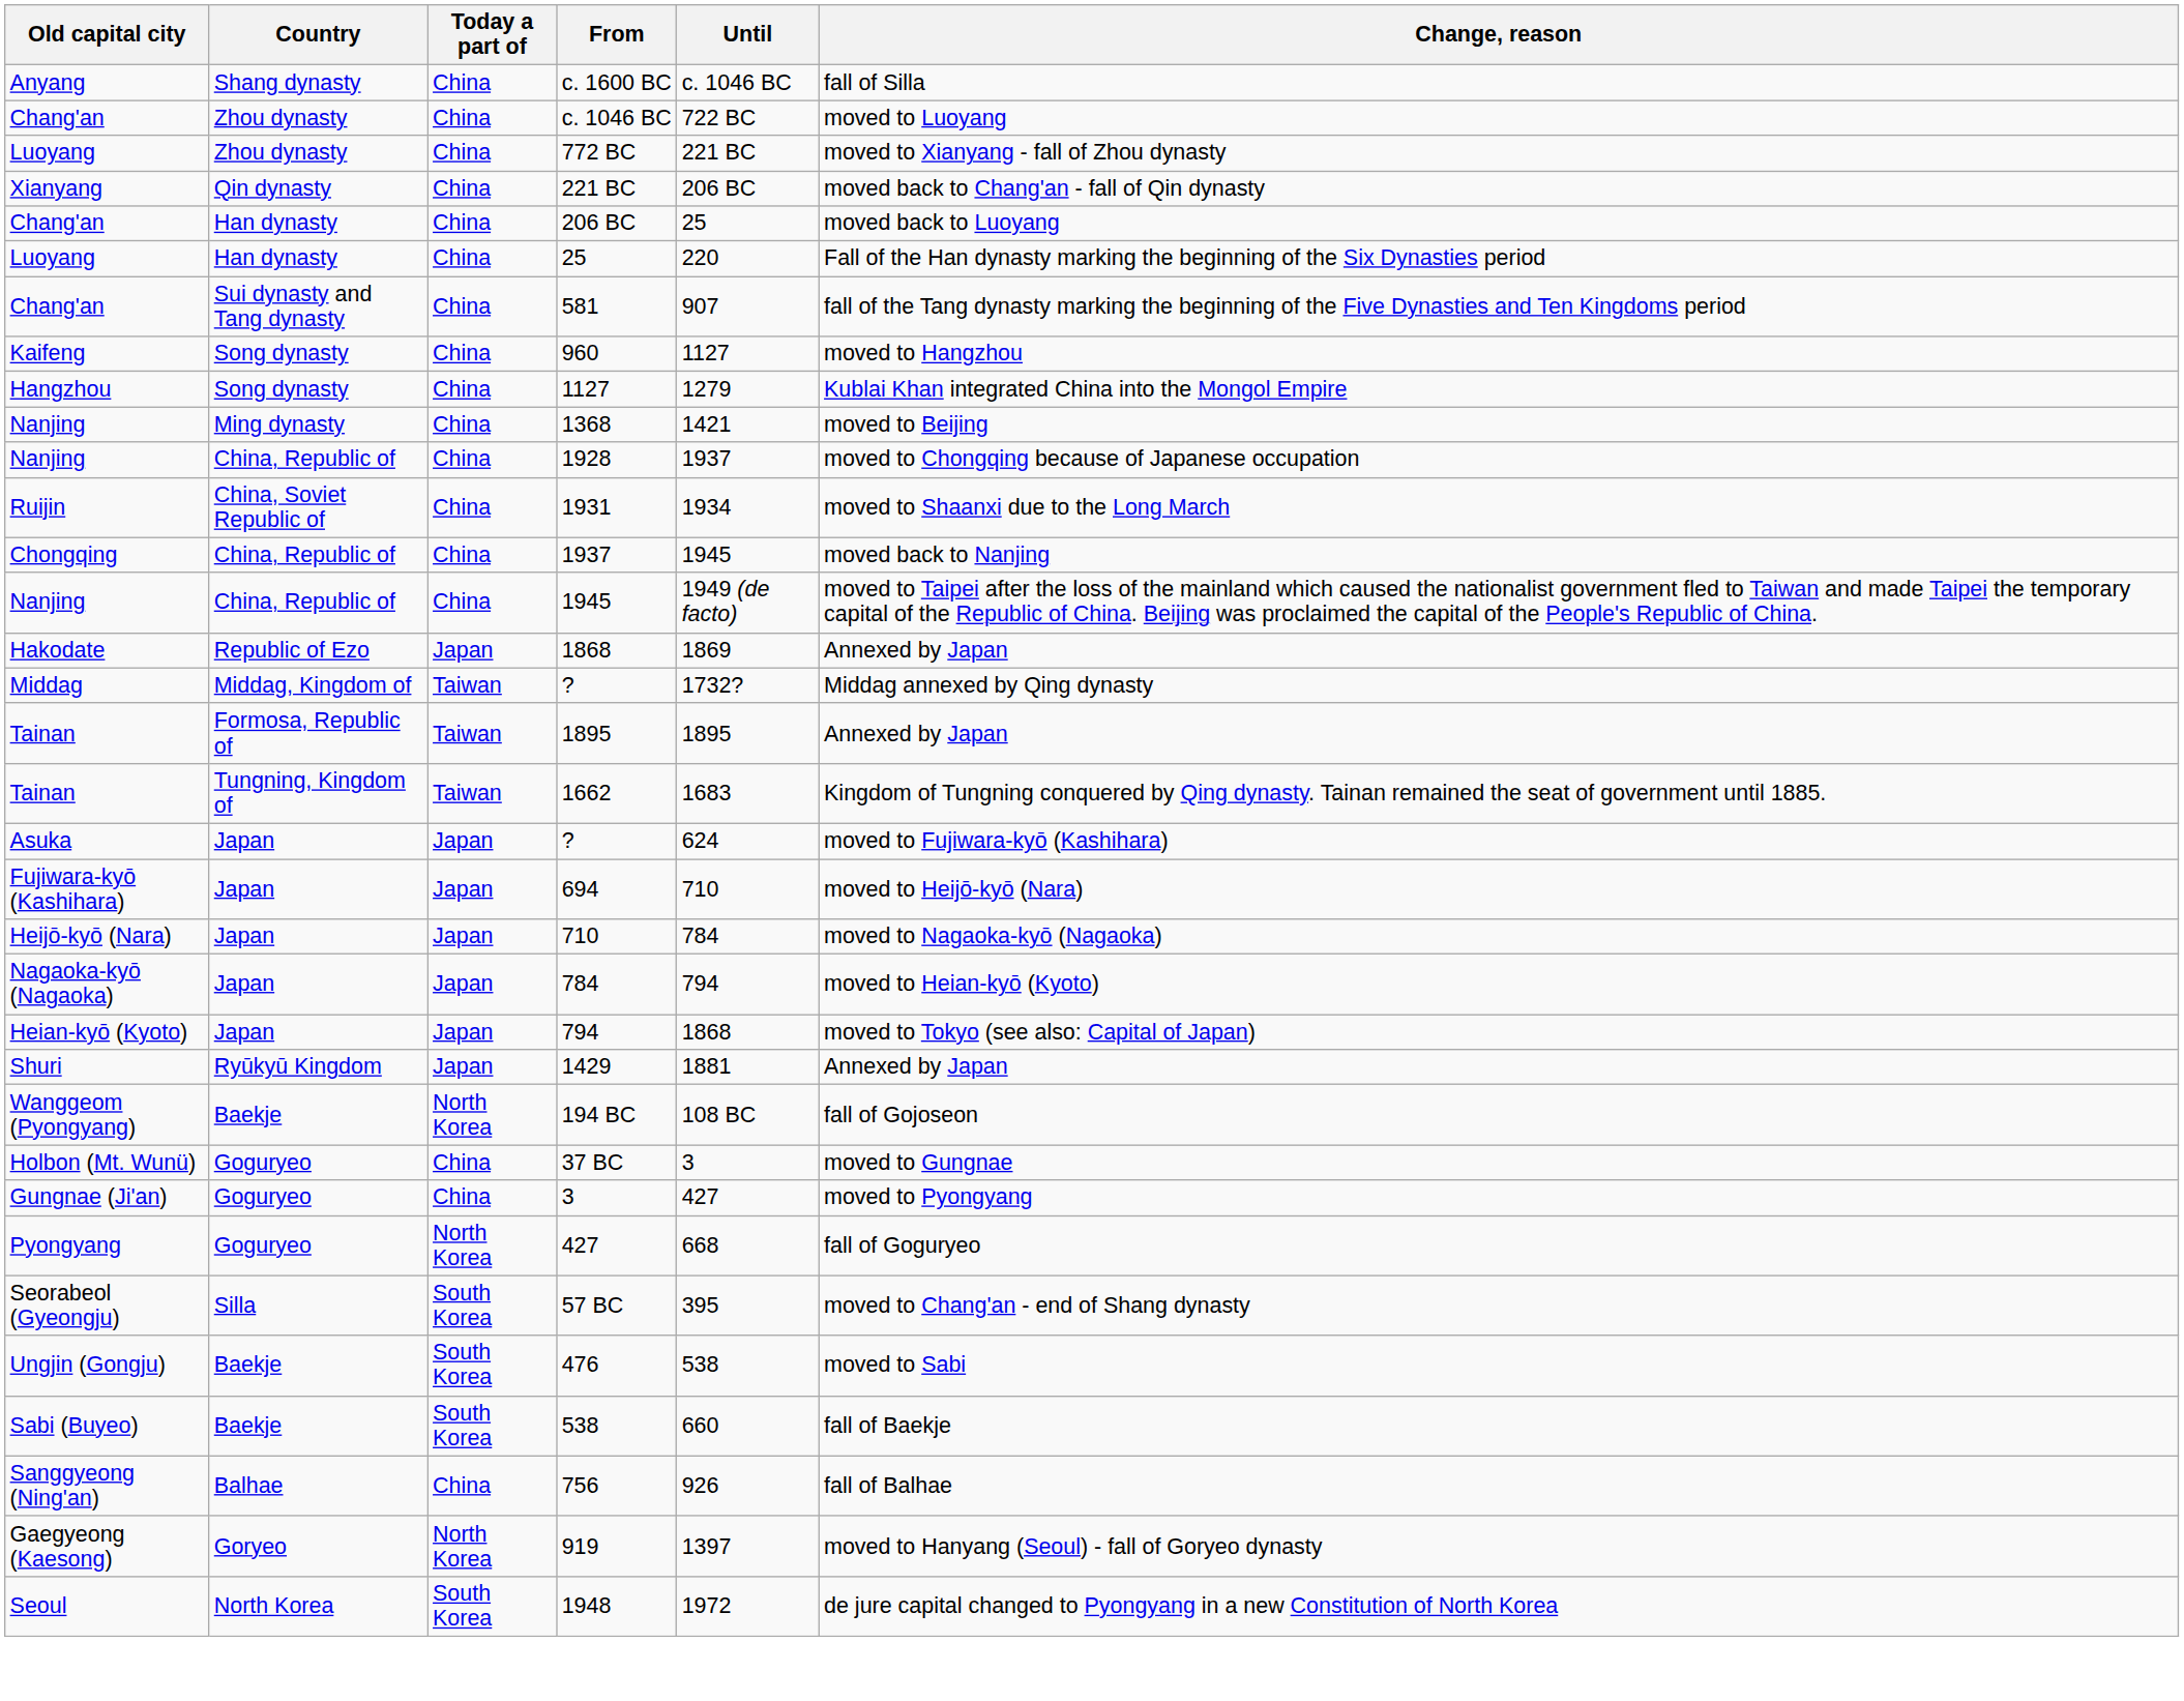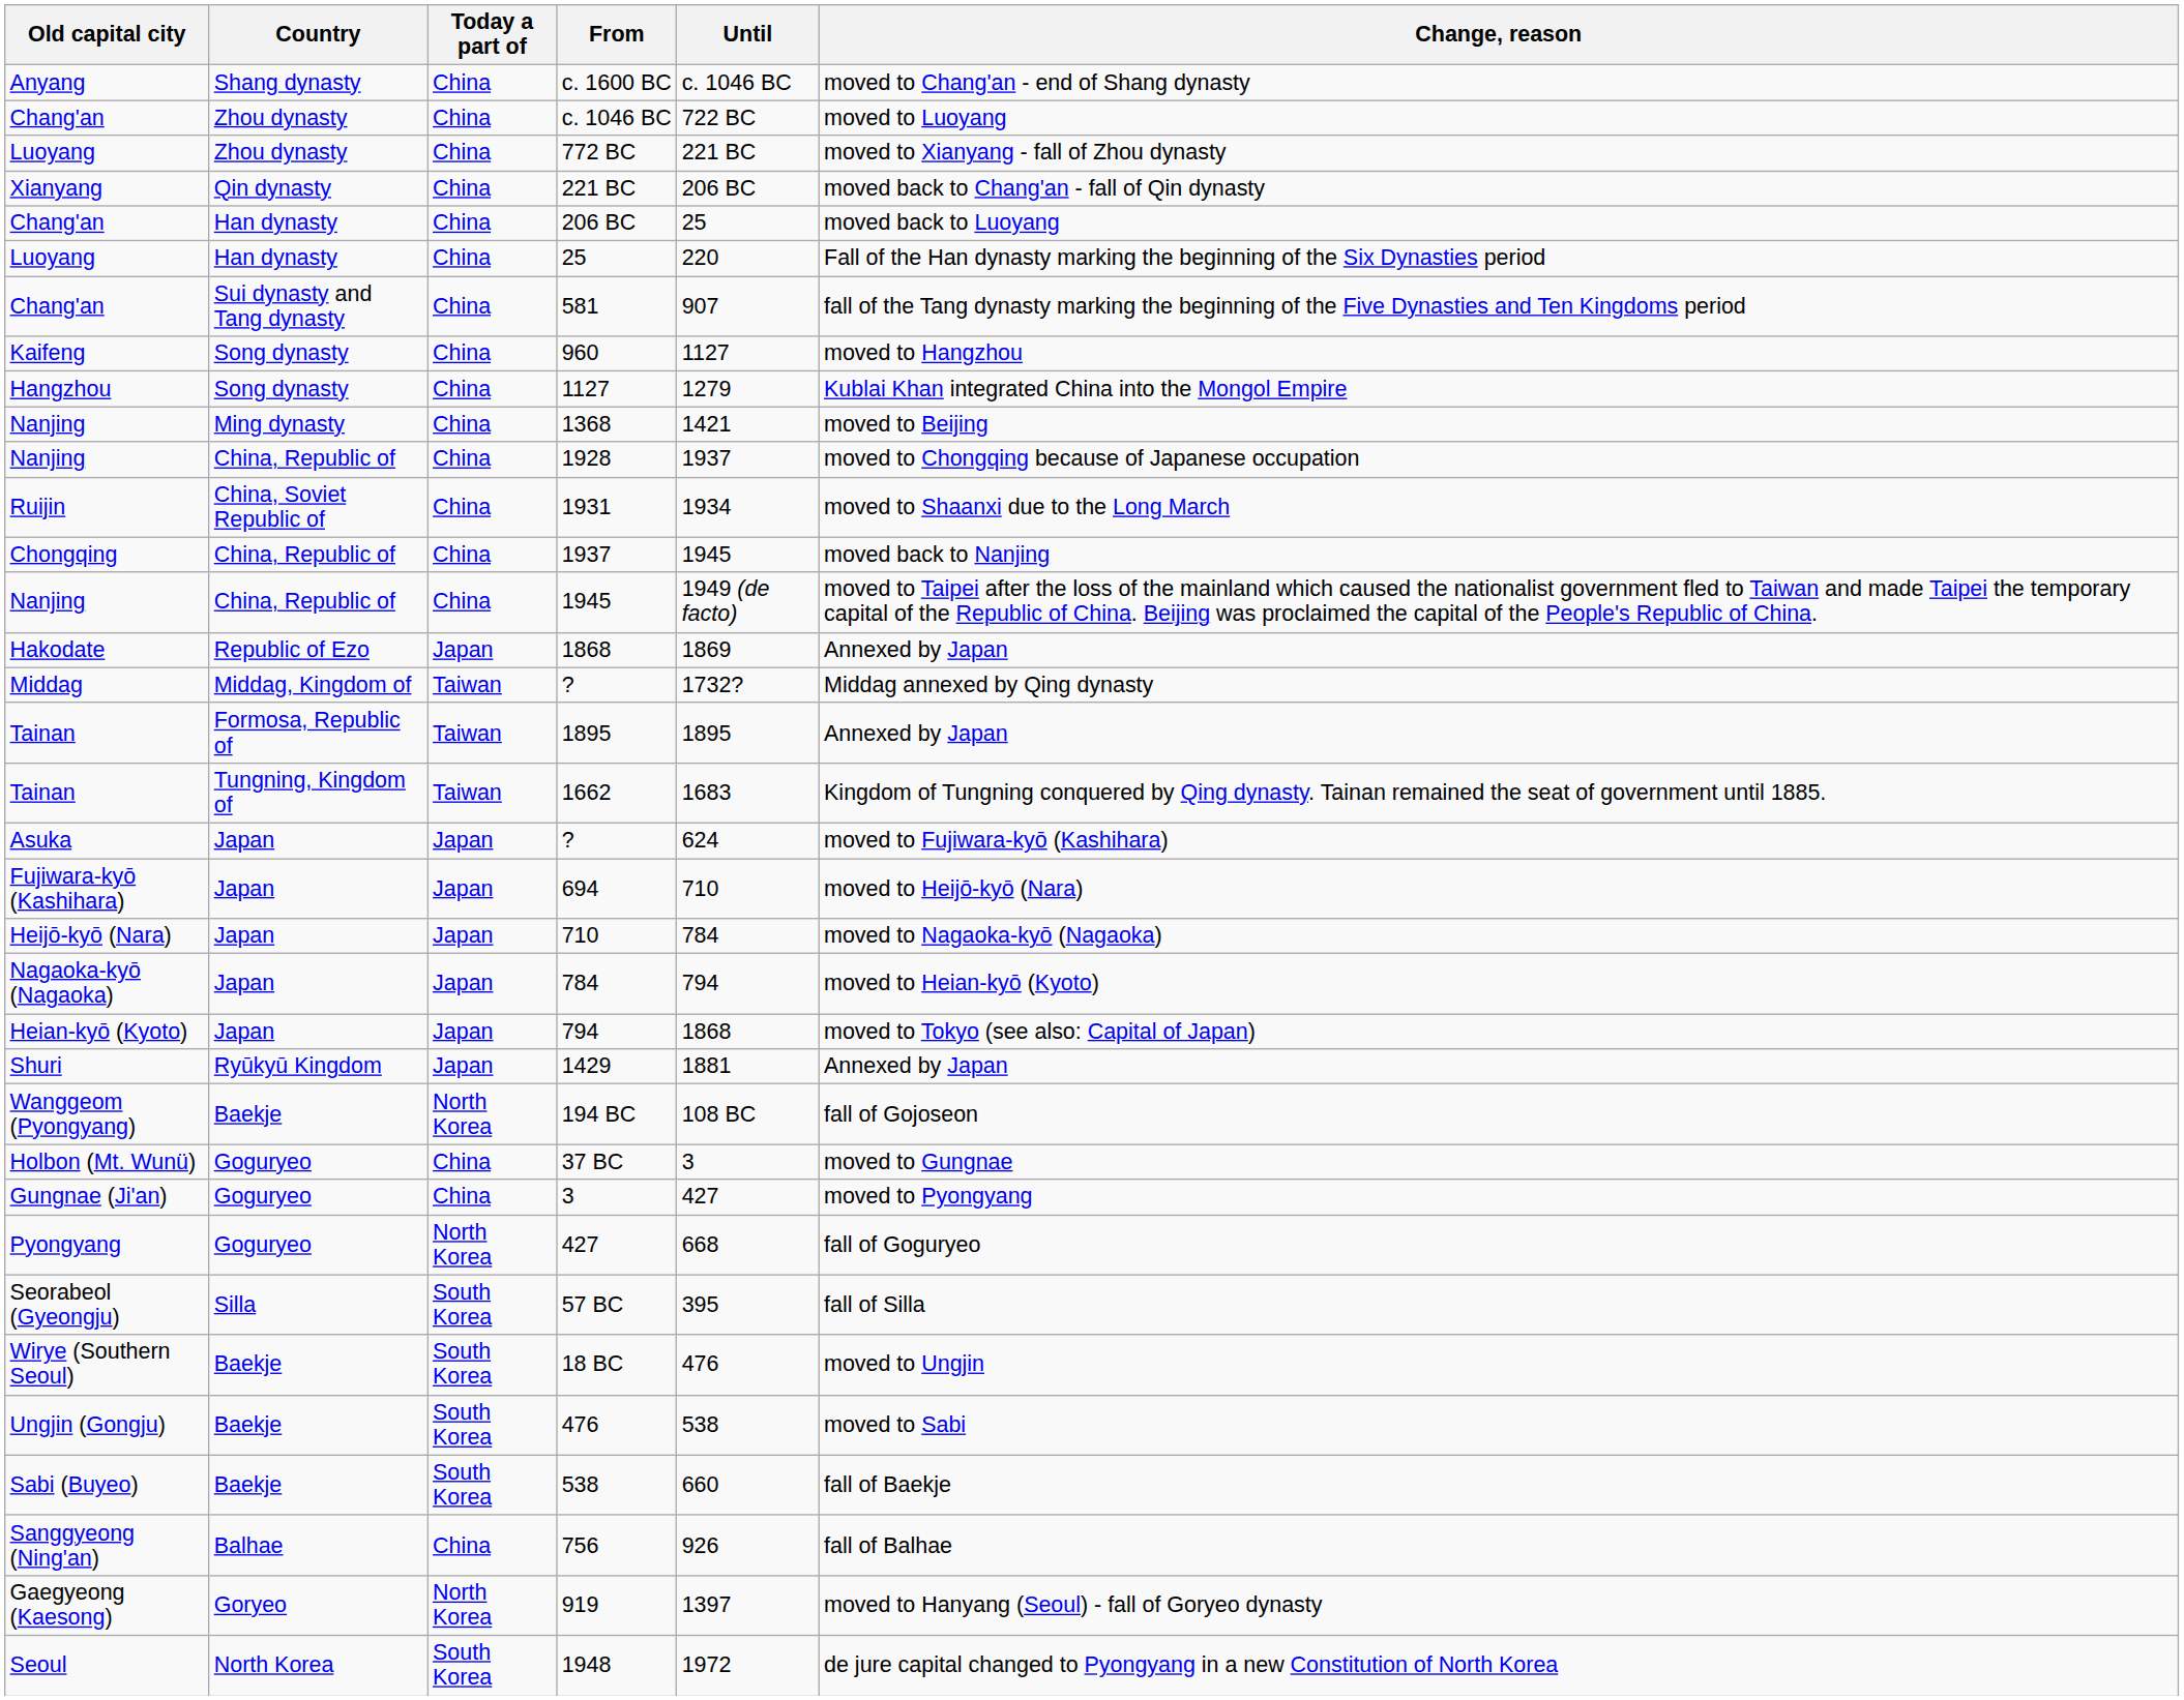 <table class="wikitable sortable">
 <tr>
 <th>Old capital city</th>
 <th>Country</th>
 <th>Today a part of</th>
 <th data-sort-type="number">From</th>
 <th data-sort-type="number">Until</th>
 <th>Change, reason</th>
 </tr>
 <tr>
 <td><a href='#'>Anyang</a></td>
 <td><a href='#'>Shang dynasty</a></td>
 <td><a href='#'>China</a></td>
 <td data-sort-value="-1600">c. 1600 BC</td>
 <td data-sort-value="-1046">c. 1046 BC</td>
-<td>fall of Silla</td>
+<td>moved to <a href='#'>Chang'an</a> - end of Shang dynasty</td>
 </tr>
 <tr>
 <td><a href='#'>Chang'an</a></td>
 <td><a href='#'>Zhou dynasty</a></td>
 <td><a href='#'>China</a></td>
 <td data-sort-value="-1046">c. 1046 BC</td>
 <td data-sort-value="-722">722 BC</td>
 <td>moved to <a href='#'>Luoyang</a></td>
 </tr>
 <tr>
 <td><a href='#'>Luoyang</a></td>
 <td><a href='#'>Zhou dynasty</a></td>
 <td><a href='#'>China</a></td>
 <td data-sort-value="-772">772 BC</td>
 <td data-sort-value="-221">221 BC</td>
 <td>moved to <a href='#'>Xianyang</a> - fall of Zhou dynasty</td>
 </tr>
 <tr>
 <td><a href='#'>Xianyang</a></td>
 <td><a href='#'>Qin dynasty</a></td>
 <td><a href='#'>China</a></td>
 <td data-sort-value="-221">221 BC</td>
 <td data-sort-value="-206">206 BC</td>
 <td>moved back to <a href='#'>Chang'an</a> - fall of Qin dynasty</td>
 </tr>
 <tr>
 <td><a href='#'>Chang'an</a></td>
 <td><a href='#'>Han dynasty</a></td>
 <td><a href='#'>China</a></td>
 <td data-sort-value="-206">206 BC</td>
 <td>25</td>
 <td>moved back to <a href='#'>Luoyang</a></td>
 </tr>
 <tr>
 <td><a href='#'>Luoyang</a></td>
 <td><a href='#'>Han dynasty</a></td>
 <td><a href='#'>China</a></td>
 <td>25</td>
 <td>220</td>
 <td>Fall of the Han dynasty marking the beginning of the <a href='#'>Six Dynasties</a> period</td>
 </tr>
 <tr>
 <td><a href='#'>Chang'an</a></td>
 <td><a href='#'>Sui dynasty</a> and <a href='#'>Tang dynasty</a></td>
 <td><a href='#'>China</a></td>
 <td>581</td>
 <td>907</td>
 <td>fall of the Tang dynasty marking the beginning of the <a href='#'>Five Dynasties and Ten Kingdoms</a> period</td>
 </tr>
 <tr>
 <td><a href='#'>Kaifeng</a></td>
 <td><a href='#'>Song dynasty</a></td>
 <td><a href='#'>China</a></td>
 <td>960</td>
 <td>1127</td>
 <td>moved to <a href='#'>Hangzhou</a></td>
 </tr>
 <tr>
 <td><a href='#'>Hangzhou</a></td>
 <td><a href='#'>Song dynasty</a></td>
 <td><a href='#'>China</a></td>
 <td>1127</td>
 <td>1279</td>
 <td><a href='#'>Kublai Khan</a> integrated China into the <a href='#'>Mongol Empire</a></td>
 </tr>
 <tr>
 <td><a href='#'>Nanjing</a></td>
 <td><a href='#'>Ming dynasty</a></td>
 <td><a href='#'>China</a></td>
 <td>1368</td>
 <td>1421</td>
 <td>moved to <a href='#'>Beijing</a></td>
 </tr>
 <tr>
 <td><a href='#'>Nanjing</a></td>
 <td><a href='#'>China, Republic of</a></td>
 <td><a href='#'>China</a></td>
 <td>1928</td>
 <td>1937</td>
 <td>moved to <a href='#'>Chongqing</a> because of Japanese occupation</td>
 </tr>
 <tr>
 <td><a href='#'>Ruijin</a></td>
 <td><a href='#'>China, Soviet Republic of</a></td>
 <td><a href='#'>China</a></td>
 <td>1931</td>
 <td>1934</td>
 <td>moved to <a href='#'>Shaanxi</a> due to the <a href='#'>Long March</a></td>
 </tr>
 <tr>
 <td><a href='#'>Chongqing</a></td>
 <td><a href='#'>China, Republic of</a></td>
 <td><a href='#'>China</a></td>
 <td>1937</td>
 <td>1945</td>
 <td>moved back to <a href='#'>Nanjing</a></td>
 </tr>
 <tr>
 <td><a href='#'>Nanjing</a></td>
 <td><a href='#'>China, Republic of</a></td>
 <td><a href='#'>China</a></td>
 <td>1945</td>
 <td>1949 <em>(de facto)</em></td>
 <td>moved to <a href='#'>Taipei</a> after the loss of the mainland which caused the nationalist government fled to <a href='#'>Taiwan</a> and made <a href='#'>Taipei</a> the temporary capital of the <a href='#'>Republic of China</a>. <a href='#'>Beijing</a> was proclaimed the capital of the <a href='#'>People's Republic of China</a>.</td>
 </tr>
 <tr>
 <td><a href='#'>Hakodate</a></td>
 <td><a href='#'>Republic of Ezo</a></td>
 <td><a href='#'>Japan</a></td>
 <td>1868</td>
 <td>1869</td>
 <td>Annexed by <a href='#'>Japan</a></td>
 </tr>
 <tr>
 <td><a href='#'>Middag</a></td>
 <td><a href='#'>Middag, Kingdom of</a></td>
 <td><a href='#'>Taiwan</a></td>
 <td>?</td>
 <td>1732?</td>
 <td>Middag annexed by Qing dynasty</td>
 </tr>
 <tr>
 <td><a href='#'>Tainan</a></td>
 <td><a href='#'>Formosa, Republic of</a></td>
 <td><a href='#'>Taiwan</a></td>
 <td>1895</td>
 <td>1895</td>
 <td>Annexed by <a href='#'>Japan</a></td>
 </tr>
 <tr>
 <td><a href='#'>Tainan</a></td>
 <td><a href='#'>Tungning, Kingdom of</a></td>
 <td><a href='#'>Taiwan</a></td>
 <td>1662</td>
 <td>1683</td>
 <td>Kingdom of Tungning conquered by <a href='#'>Qing dynasty</a>. Tainan remained the seat of government until 1885.</td>
 </tr>
 <tr>
 <td><a href='#'>Asuka</a></td>
 <td><a href='#'>Japan</a></td>
 <td><a href='#'>Japan</a></td>
 <td>?</td>
 <td>624</td>
 <td>moved to <a href='#'>Fujiwara-kyō</a> (<a href='#'>Kashihara</a>)</td>
 </tr>
 <tr>
 <td><a href='#'>Fujiwara-kyō</a> (<a href='#'>Kashihara</a>)</td>
 <td><a href='#'>Japan</a></td>
 <td><a href='#'>Japan</a></td>
 <td>694</td>
 <td>710</td>
 <td>moved to <a href='#'>Heijō-kyō</a> (<a href='#'>Nara</a>)</td>
 </tr>
 <tr>
 <td><a href='#'>Heijō-kyō</a> (<a href='#'>Nara</a>)</td>
 <td><a href='#'>Japan</a></td>
 <td><a href='#'>Japan</a></td>
 <td>710</td>
 <td>784</td>
 <td>moved to <a href='#'>Nagaoka-kyō</a> (<a href='#'>Nagaoka</a>)</td>
 </tr>
 <tr>
 <td><a href='#'>Nagaoka-kyō</a> (<a href='#'>Nagaoka</a>)</td>
 <td><a href='#'>Japan</a></td>
 <td><a href='#'>Japan</a></td>
 <td>784</td>
 <td>794</td>
 <td>moved to <a href='#'>Heian-kyō</a> (<a href='#'>Kyoto</a>)</td>
 </tr>
 <tr>
 <td><a href='#'>Heian-kyō</a> (<a href='#'>Kyoto</a>)</td>
 <td><a href='#'>Japan</a></td>
 <td><a href='#'>Japan</a></td>
 <td>794</td>
 <td>1868</td>
 <td>moved to <a href='#'>Tokyo</a> (see also: <a href='#'>Capital of Japan</a>)</td>
 </tr>
 <tr>
 <td><a href='#'>Shuri</a></td>
 <td><a href='#'>Ryūkyū Kingdom</a></td>
 <td><a href='#'>Japan</a></td>
 <td>1429</td>
 <td>1881</td>
 <td>Annexed by <a href='#'>Japan</a></td>
 </tr>
 <tr>
 <td><a href='#'>Wanggeom</a> (<a href='#'>Pyongyang</a>)</td>
 <td><a href='#'>Baekje</a></td>
 <td><a href='#'>North Korea</a></td>
 <td data-sort-value="-194">194 BC</td>
 <td data-sort-value="-108">108 BC</td>
 <td>fall of Gojoseon</td>
 </tr>
 <tr>
 <td><a href='#'>Holbon</a> (<a href='#'>Mt. Wunü</a>)</td>
 <td><a href='#'>Goguryeo</a></td>
 <td><a href='#'>China</a></td>
 <td data-sort-value="-37">37 BC</td>
 <td>3</td>
 <td>moved to <a href='#'>Gungnae</a></td>
 </tr>
 <tr>
 <td><a href='#'>Gungnae</a> (<a href='#'>Ji'an</a>)</td>
 <td><a href='#'>Goguryeo</a></td>
 <td><a href='#'>China</a></td>
 <td>3</td>
 <td>427</td>
 <td>moved to <a href='#'>Pyongyang</a></td>
 </tr>
 <tr>
 <td><a href='#'>Pyongyang</a></td>
 <td><a href='#'>Goguryeo</a></td>
 <td><a href='#'>North Korea</a></td>
 <td>427</td>
 <td>668</td>
 <td>fall of Goguryeo</td>
 </tr>
 <tr>
 <td>Seorabeol (<a href='#'>Gyeongju</a>)</td>
 <td><a href='#'>Silla</a></td>
 <td><a href='#'>South Korea</a></td>
 <td data-sort-value="-57">57 BC</td>
 <td>395</td>
-<td>moved to <a href='#'>Chang'an</a> - end of Shang dynasty</td>
+<td>fall of Silla</td>
+</tr>
+<tr>
+<td><a href='#'>Wirye</a> (Southern <a href='#'>Seoul</a>)</td>
+<td><a href='#'>Baekje</a></td>
+<td><a href='#'>South Korea</a></td>
+<td data-sort-value="-18">18 BC</td>
+<td>476</td>
+<td>moved to <a href='#'>Ungjin</a></td>
 </tr>
 <tr>
 <td><a href='#'>Ungjin</a> (<a href='#'>Gongju</a>)</td>
 <td><a href='#'>Baekje</a></td>
 <td><a href='#'>South Korea</a></td>
 <td>476</td>
 <td>538</td>
 <td>moved to <a href='#'>Sabi</a></td>
 </tr>
 <tr>
 <td><a href='#'>Sabi</a> (<a href='#'>Buyeo</a>)</td>
 <td><a href='#'>Baekje</a></td>
 <td><a href='#'>South Korea</a></td>
 <td>538</td>
 <td>660</td>
 <td>fall of Baekje</td>
 </tr>
 <tr>
 <td><a href='#'>Sanggyeong</a> (<a href='#'>Ning'an</a>)</td>
 <td><a href='#'>Balhae</a></td>
 <td><a href='#'>China</a></td>
 <td>756</td>
 <td>926</td>
 <td>fall of Balhae</td>
 </tr>
 <tr>
 <td>Gaegyeong (<a href='#'>Kaesong</a>)</td>
 <td><a href='#'>Goryeo</a></td>
 <td><a href='#'>North Korea</a></td>
 <td>919</td>
 <td>1397</td>
 <td>moved to Hanyang (<a href='#'>Seoul</a>) - fall of Goryeo dynasty</td>
 </tr>
 <tr>
 <td><a href='#'>Seoul</a></td>
 <td><a href='#'>North Korea</a></td>
 <td><a href='#'>South Korea</a></td>
 <td>1948</td>
 <td>1972</td>
 <td>de jure capital changed to <a href='#'>Pyongyang</a> in a new <a href='#'>Constitution of North Korea</a></td>
 </tr>
 </table>
